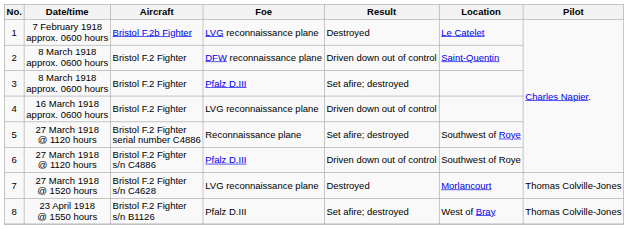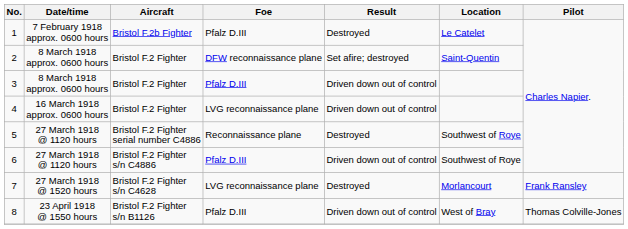 <table class="wikitable" style="font-size:90%;">
 <tr>
 <th>No.</th>
 <th>Date/time</th>
 <th>Aircraft</th>
 <th>Foe</th>
 <th>Result</th>
 <th>Location</th>
 <th>Pilot</th>
 </tr>
 <tr>
 <td align="center">1</td>
 <td align="center">7 February 1918<br>approx. 0600 hours</td>
 <td><a href='#'>Bristol F.2b Fighter</a></td>
-<td><a href='#'>LVG</a> reconnaissance plane</td>
+<td>Pfalz D.III</td>
 <td>Destroyed</td>
 <td><a href='#'>Le Catelet</a></td>
 <td rowspan=6><a href='#'>Charles Napier</a>.</td>
 </tr>
 <tr>
 <td align="center">2</td>
 <td align="center">8 March 1918<br>approx. 0600 hours</td>
 <td>Bristol F.2 Fighter</td>
 <td><a href='#'>DFW</a> reconnaissance plane</td>
-<td>Driven down out of control</td>
+<td>Set afire; destroyed</td>
 <td><a href='#'>Saint-Quentin</a></td>
 </tr>
 <tr>
 <td align="center">3</td>
 <td align="center">8 March 1918<br>approx. 0600 hours</td>
 <td>Bristol F.2 Fighter</td>
 <td><a href='#'>Pfalz D.III</a></td>
-<td>Set afire; destroyed</td>
+<td>Driven down out of control</td>
 <td></td>
 </tr>
 <tr>
 <td align="center">4</td>
 <td align="center">16 March 1918<br>approx. 0600 hours</td>
 <td>Bristol F.2 Fighter</td>
 <td>LVG reconnaissance plane</td>
 <td>Driven down out of control</td>
 <td></td>
 </tr>
 <tr>
 <td align="center">5</td>
 <td align="center">27 March 1918<br>@ 1120 hours</td>
 <td>Bristol F.2 Fighter<br>serial number C4886</td>
 <td>Reconnaissance plane</td>
-<td>Set afire; destroyed</td>
+<td>Destroyed</td>
 <td>Southwest of <a href='#'>Roye</a></td>
 </tr>
 <tr>
 <td align="center">6</td>
 <td align="center">27 March 1918<br>@ 1120 hours</td>
 <td>Bristol F.2 Fighter<br>s/n C4886</td>
 <td><a href='#'>Pfalz D.III</a></td>
 <td>Driven down out of control</td>
 <td>Southwest of Roye</td>
 </tr>
 <tr>
 <td align="center">7</td>
 <td align="center">27 March 1918<br>@ 1520 hours</td>
 <td>Bristol F.2 Fighter<br>s/n C4628</td>
 <td>LVG reconnaissance plane</td>
 <td>Destroyed</td>
 <td><a href='#'>Morlancourt</a></td>
-<td>Thomas Colville-Jones</td>
+<td><a href='#'>Frank Ransley</a></td>
 </tr>
 <tr>
 <td align="center">8</td>
 <td align="center">23 April 1918<br>@ 1550 hours</td>
 <td>Bristol F.2 Fighter<br>s/n B1126</td>
 <td>Pfalz D.III</td>
-<td>Set afire; destroyed</td>
+<td>Driven down out of control</td>
 <td>West of <a href='#'>Bray</a></td>
 <td>Thomas Colville-Jones</td>
 </tr>
 <tr>
 </tr>
 </table>
